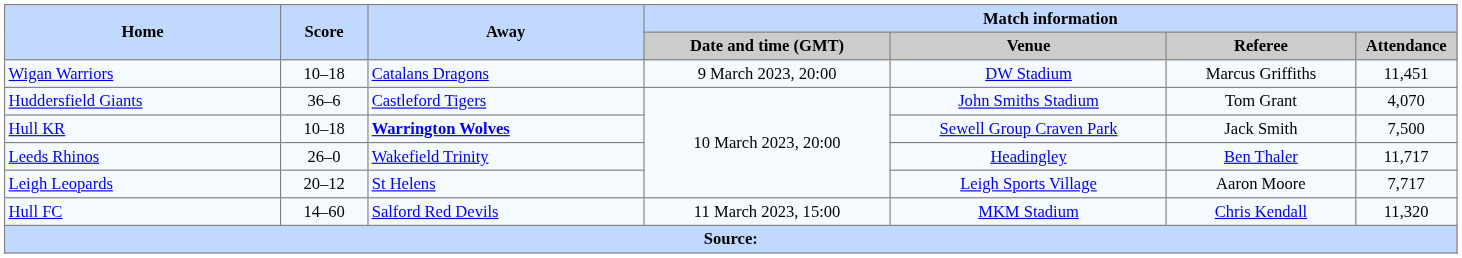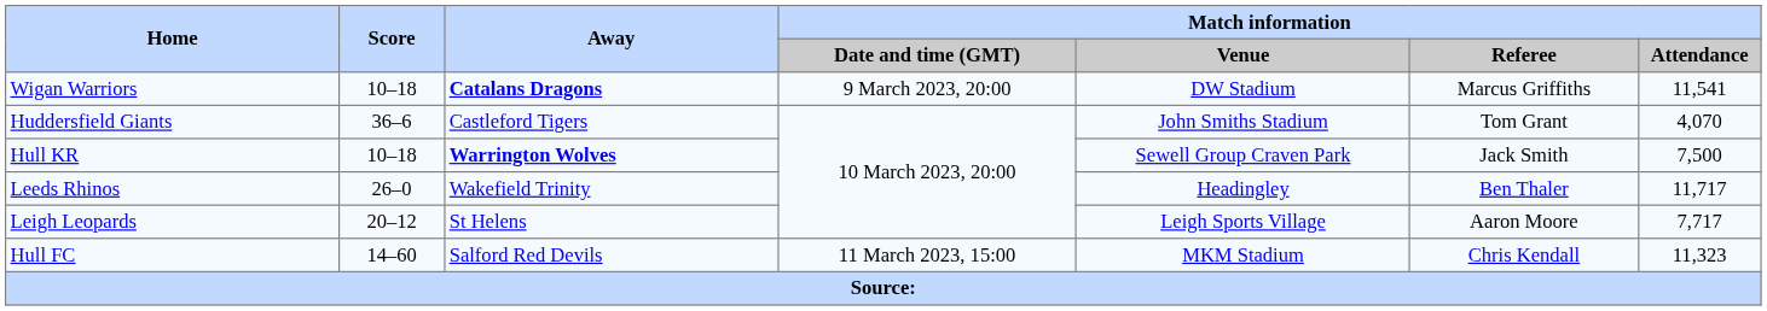 <table border=1 style="border-collapse:collapse; font-size:90%; text-align:center;" cellpadding=3 cellspacing=0 width=100%>
 <tr style="background:#C1D8ff;">
 <th scope="col" rowspan=2 width=19%>Home</th>
 <th scope="col" rowspan=2 width=6%>Score</th>
 <th scope="col" rowspan=2 width=19%>Away</th>
 <th colspan=4>Match information</th>
 </tr>
 <tr style="background:#CCCCCC;">
 <th scope="col" width=17%>Date and time (GMT)</th>
 <th scope="col" width=19%>Venue</th>
 <th scope="col" width=13%>Referee</th>
 <th scope="col" width=7%>Attendance</th>
 </tr>
 <tr style="background:#F5FAFF;">
 <td style="text-align:left;"> <a href='#'>Wigan Warriors</a></td>
 <td>10–18</td>
-<td style="text-align:left;"> <a href='#'>Catalans Dragons</a></td>
+<td style="text-align:left;"><strong> <a href='#'>Catalans Dragons</a></strong></td>
 <td>9 March 2023, 20:00</td>
 <td><a href='#'>DW Stadium</a></td>
 <td>Marcus Griffiths</td>
-<td>11,451</td>
+<td>11,541</td>
 </tr>
 <tr style="background:#F5FAFF;">
 <td style="text-align:left;"> <a href='#'>Huddersfield Giants</a></td>
 <td>36–6</td>
 <td style="text-align:left;"> <a href='#'>Castleford Tigers</a></td>
 <td Rowspan=4>10 March 2023, 20:00</td>
 <td><a href='#'>John Smiths Stadium</a></td>
 <td>Tom Grant</td>
 <td>4,070</td>
 </tr>
 <tr style="background:#F5FAFF;">
 <td style="text-align:left;"> <a href='#'>Hull KR</a></td>
 <td>10–18</td>
 <td style="text-align:left;"><strong> <a href='#'>Warrington Wolves</a></strong></td>
 <td><a href='#'>Sewell Group Craven Park</a></td>
 <td>Jack Smith</td>
 <td>7,500</td>
 </tr>
 <tr style="background:#F5FAFF;">
 <td style="text-align:left;"> <a href='#'>Leeds Rhinos</a></td>
 <td>26–0</td>
 <td style="text-align:left;"> <a href='#'>Wakefield Trinity</a></td>
 <td><a href='#'>Headingley</a></td>
 <td><a href='#'>Ben Thaler</a></td>
 <td>11,717</td>
 </tr>
 <tr style="background:#F5FAFF;">
 <td style="text-align:left;"> <a href='#'>Leigh Leopards</a></td>
 <td>20–12</td>
 <td style="text-align:left;"> <a href='#'>St Helens</a></td>
 <td><a href='#'>Leigh Sports Village</a></td>
 <td>Aaron Moore</td>
 <td>7,717</td>
 </tr>
 <tr style="background:#F5FAFF;">
 <td style="text-align:left;"> <a href='#'>Hull FC</a></td>
 <td>14–60</td>
 <td style="text-align:left;"> <a href='#'>Salford Red Devils</a></td>
 <td>11 March 2023, 15:00</td>
 <td><a href='#'>MKM Stadium</a></td>
 <td><a href='#'>Chris Kendall</a></td>
-<td>11,320</td>
+<td>11,323</td>
 </tr>
 <tr style="background:#c1d8ff;">
 <th colspan=7>Source:</th>
 </tr>
 </table>
